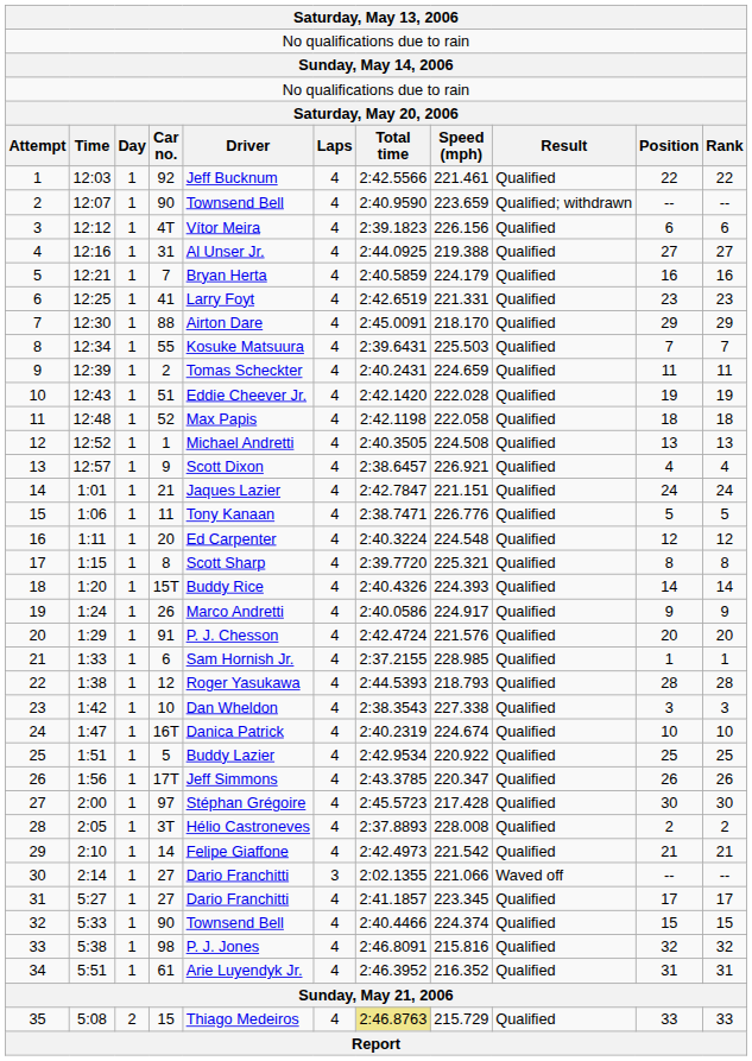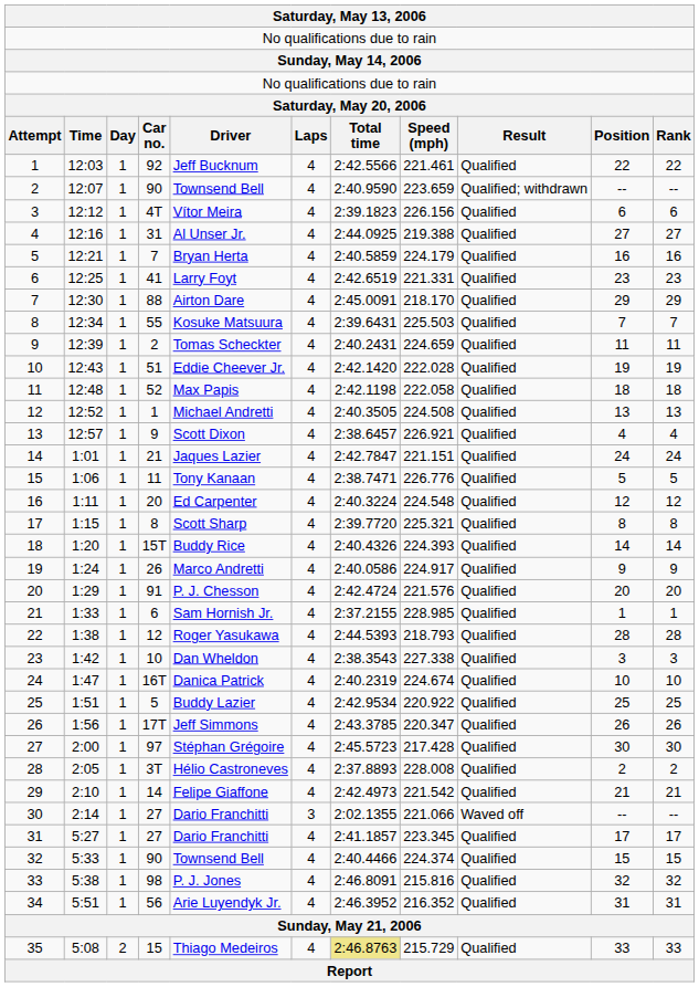 <table class="wikitable" style="font-size: 95%;">
 <tr align="center">
 <th colspan=11>Saturday, May 13, 2006</th>
 </tr>
 <tr>
 <td colspan=11 align="center">No qualifications due to rain</td>
 </tr>
 <tr align="center">
 <th colspan=11>Sunday, May 14, 2006</th>
 </tr>
 <tr>
 <td colspan=11 align="center">No qualifications due to rain</td>
 </tr>
 <tr align="center">
 <th colspan=11>Saturday, May 20, 2006</th>
 </tr>
 <tr align="center">
 <th>Attempt</th>
 <th>Time</th>
 <th>Day</th>
 <th>Car<br>no.</th>
 <th>Driver</th>
 <th>Laps</th>
 <th>Total<br>time</th>
 <th>Speed<br>(mph)</th>
 <th>Result</th>
 <th>Position</th>
 <th>Rank</th>
 </tr>
 <tr align="center">
 <td>1</td>
 <td>12:03</td>
 <td>1</td>
 <td>92</td>
 <td align="left"><a href='#'>Jeff Bucknum</a></td>
 <td>4</td>
 <td>2:42.5566</td>
 <td>221.461</td>
 <td align="left">Qualified</td>
 <td>22</td>
 <td>22</td>
 </tr>
 <tr align="center">
 <td>2</td>
 <td>12:07</td>
 <td>1</td>
 <td>90</td>
 <td align="left"><a href='#'>Townsend Bell</a></td>
 <td>4</td>
 <td>2:40.9590</td>
 <td>223.659</td>
 <td align="left">Qualified; withdrawn</td>
 <td>--</td>
 <td>--</td>
 </tr>
 <tr align="center">
 <td>3</td>
 <td>12:12</td>
 <td>1</td>
 <td>4T</td>
 <td align="left"><a href='#'>Vítor Meira</a></td>
 <td>4</td>
 <td>2:39.1823</td>
 <td>226.156</td>
 <td align="left">Qualified</td>
 <td>6</td>
 <td>6</td>
 </tr>
 <tr align="center">
 <td>4</td>
 <td>12:16</td>
 <td>1</td>
 <td>31</td>
 <td align="left"><a href='#'>Al Unser Jr.</a></td>
 <td>4</td>
 <td>2:44.0925</td>
 <td>219.388</td>
 <td align="left">Qualified</td>
 <td>27</td>
 <td>27</td>
 </tr>
 <tr align="center">
 <td>5</td>
 <td>12:21</td>
 <td>1</td>
 <td>7</td>
 <td align="left"><a href='#'>Bryan Herta</a></td>
 <td>4</td>
 <td>2:40.5859</td>
 <td>224.179</td>
 <td align="left">Qualified</td>
 <td>16</td>
 <td>16</td>
 </tr>
 <tr align="center">
 <td>6</td>
 <td>12:25</td>
 <td>1</td>
 <td>41</td>
 <td align="left"><a href='#'>Larry Foyt</a></td>
 <td>4</td>
 <td>2:42.6519</td>
 <td>221.331</td>
 <td align="left">Qualified</td>
 <td>23</td>
 <td>23</td>
 </tr>
 <tr align="center">
 <td>7</td>
 <td>12:30</td>
 <td>1</td>
 <td>88</td>
 <td align="left"><a href='#'>Airton Dare</a></td>
 <td>4</td>
 <td>2:45.0091</td>
 <td>218.170</td>
 <td align="left">Qualified</td>
 <td>29</td>
 <td>29</td>
 </tr>
 <tr align="center">
 <td>8</td>
 <td>12:34</td>
 <td>1</td>
 <td>55</td>
 <td align="left"><a href='#'>Kosuke Matsuura</a></td>
 <td>4</td>
 <td>2:39.6431</td>
 <td>225.503</td>
 <td align="left">Qualified</td>
 <td>7</td>
 <td>7</td>
 </tr>
 <tr align="center">
 <td>9</td>
 <td>12:39</td>
 <td>1</td>
 <td>2</td>
 <td align="left"><a href='#'>Tomas Scheckter</a></td>
 <td>4</td>
 <td>2:40.2431</td>
 <td>224.659</td>
 <td align="left">Qualified</td>
 <td>11</td>
 <td>11</td>
 </tr>
 <tr align="center">
 <td>10</td>
 <td>12:43</td>
 <td>1</td>
 <td>51</td>
 <td align="left"><a href='#'>Eddie Cheever Jr.</a></td>
 <td>4</td>
 <td>2:42.1420</td>
 <td>222.028</td>
 <td align="left">Qualified</td>
 <td>19</td>
 <td>19</td>
 </tr>
 <tr align="center">
 <td>11</td>
 <td>12:48</td>
 <td>1</td>
 <td>52</td>
 <td align="left"><a href='#'>Max Papis</a></td>
 <td>4</td>
 <td>2:42.1198</td>
 <td>222.058</td>
 <td align="left">Qualified</td>
 <td>18</td>
 <td>18</td>
 </tr>
 <tr align="center">
 <td>12</td>
 <td>12:52</td>
 <td>1</td>
 <td>1</td>
 <td align="left"><a href='#'>Michael Andretti</a></td>
 <td>4</td>
 <td>2:40.3505</td>
 <td>224.508</td>
 <td align="left">Qualified</td>
 <td>13</td>
 <td>13</td>
 </tr>
 <tr align="center">
 <td>13</td>
 <td>12:57</td>
 <td>1</td>
 <td>9</td>
 <td align="left"><a href='#'>Scott Dixon</a></td>
 <td>4</td>
 <td>2:38.6457</td>
 <td>226.921</td>
 <td align="left">Qualified</td>
 <td>4</td>
 <td>4</td>
 </tr>
 <tr align="center">
 <td>14</td>
 <td>1:01</td>
 <td>1</td>
 <td>21</td>
 <td align="left"><a href='#'>Jaques Lazier</a></td>
 <td>4</td>
 <td>2:42.7847</td>
 <td>221.151</td>
 <td align="left">Qualified</td>
 <td>24</td>
 <td>24</td>
 </tr>
 <tr align="center">
 <td>15</td>
 <td>1:06</td>
 <td>1</td>
 <td>11</td>
 <td align="left"><a href='#'>Tony Kanaan</a></td>
 <td>4</td>
 <td>2:38.7471</td>
 <td>226.776</td>
 <td align="left">Qualified</td>
 <td>5</td>
 <td>5</td>
 </tr>
 <tr align="center">
 <td>16</td>
 <td>1:11</td>
 <td>1</td>
 <td>20</td>
 <td align="left"><a href='#'>Ed Carpenter</a></td>
 <td>4</td>
 <td>2:40.3224</td>
 <td>224.548</td>
 <td align="left">Qualified</td>
 <td>12</td>
 <td>12</td>
 </tr>
 <tr align="center">
 <td>17</td>
 <td>1:15</td>
 <td>1</td>
 <td>8</td>
 <td align="left"><a href='#'>Scott Sharp</a></td>
 <td>4</td>
 <td>2:39.7720</td>
 <td>225.321</td>
 <td align="left">Qualified</td>
 <td>8</td>
 <td>8</td>
 </tr>
 <tr align="center">
 <td>18</td>
 <td>1:20</td>
 <td>1</td>
 <td>15T</td>
 <td align="left"><a href='#'>Buddy Rice</a></td>
 <td>4</td>
 <td>2:40.4326</td>
 <td>224.393</td>
 <td align="left">Qualified</td>
 <td>14</td>
 <td>14</td>
 </tr>
 <tr align="center">
 <td>19</td>
 <td>1:24</td>
 <td>1</td>
 <td>26</td>
 <td align="left"><a href='#'>Marco Andretti</a></td>
 <td>4</td>
 <td>2:40.0586</td>
 <td>224.917</td>
 <td align="left">Qualified</td>
 <td>9</td>
 <td>9</td>
 </tr>
 <tr align="center">
 <td>20</td>
 <td>1:29</td>
 <td>1</td>
 <td>91</td>
 <td align="left"><a href='#'>P. J. Chesson</a></td>
 <td>4</td>
 <td>2:42.4724</td>
 <td>221.576</td>
 <td align="left">Qualified</td>
 <td>20</td>
 <td>20</td>
 </tr>
 <tr align="center">
 <td>21</td>
 <td>1:33</td>
 <td>1</td>
 <td>6</td>
 <td align="left"><a href='#'>Sam Hornish Jr.</a></td>
 <td>4</td>
 <td>2:37.2155</td>
 <td>228.985</td>
 <td align="left">Qualified</td>
 <td>1</td>
 <td>1</td>
 </tr>
 <tr align="center">
 <td>22</td>
 <td>1:38</td>
 <td>1</td>
 <td>12</td>
 <td align="left"><a href='#'>Roger Yasukawa</a></td>
 <td>4</td>
 <td>2:44.5393</td>
 <td>218.793</td>
 <td align="left">Qualified</td>
 <td>28</td>
 <td>28</td>
 </tr>
 <tr align="center">
 <td>23</td>
 <td>1:42</td>
 <td>1</td>
 <td>10</td>
 <td align="left"><a href='#'>Dan Wheldon</a></td>
 <td>4</td>
 <td>2:38.3543</td>
 <td>227.338</td>
 <td align="left">Qualified</td>
 <td>3</td>
 <td>3</td>
 </tr>
 <tr align="center">
 <td>24</td>
 <td>1:47</td>
 <td>1</td>
 <td>16T</td>
 <td align="left"><a href='#'>Danica Patrick</a></td>
 <td>4</td>
 <td>2:40.2319</td>
 <td>224.674</td>
 <td align="left">Qualified</td>
 <td>10</td>
 <td>10</td>
 </tr>
 <tr align="center">
 <td>25</td>
 <td>1:51</td>
 <td>1</td>
 <td>5</td>
 <td align="left"><a href='#'>Buddy Lazier</a></td>
 <td>4</td>
 <td>2:42.9534</td>
 <td>220.922</td>
 <td align="left">Qualified</td>
 <td>25</td>
 <td>25</td>
 </tr>
 <tr align="center">
 <td>26</td>
 <td>1:56</td>
 <td>1</td>
 <td>17T</td>
 <td align="left"><a href='#'>Jeff Simmons</a></td>
 <td>4</td>
 <td>2:43.3785</td>
 <td>220.347</td>
 <td align="left">Qualified</td>
 <td>26</td>
 <td>26</td>
 </tr>
 <tr align="center">
 <td>27</td>
 <td>2:00</td>
 <td>1</td>
 <td>97</td>
 <td align="left"><a href='#'>Stéphan Grégoire</a></td>
 <td>4</td>
 <td>2:45.5723</td>
 <td>217.428</td>
 <td align="left">Qualified</td>
 <td>30</td>
 <td>30</td>
 </tr>
 <tr align="center">
 <td>28</td>
 <td>2:05</td>
 <td>1</td>
 <td>3T</td>
 <td align="left"><a href='#'>Hélio Castroneves</a></td>
 <td>4</td>
 <td>2:37.8893</td>
 <td>228.008</td>
 <td align="left">Qualified</td>
 <td>2</td>
 <td>2</td>
 </tr>
 <tr align="center">
 <td>29</td>
 <td>2:10</td>
 <td>1</td>
 <td>14</td>
 <td align="left"><a href='#'>Felipe Giaffone</a></td>
 <td>4</td>
 <td>2:42.4973</td>
 <td>221.542</td>
 <td align="left">Qualified</td>
 <td>21</td>
 <td>21</td>
 </tr>
 <tr align="center">
 <td>30</td>
 <td>2:14</td>
 <td>1</td>
 <td>27</td>
 <td align="left"><a href='#'>Dario Franchitti</a></td>
 <td>3</td>
 <td>2:02.1355</td>
 <td>221.066</td>
 <td align="left">Waved off</td>
 <td>--</td>
 <td>--</td>
 </tr>
 <tr align="center">
 <td>31</td>
 <td>5:27</td>
 <td>1</td>
 <td>27</td>
 <td align="left"><a href='#'>Dario Franchitti</a></td>
 <td>4</td>
 <td>2:41.1857</td>
 <td>223.345</td>
 <td align="left">Qualified</td>
 <td>17</td>
 <td>17</td>
 </tr>
 <tr align="center">
 <td>32</td>
 <td>5:33</td>
 <td>1</td>
 <td>90</td>
 <td align="left"><a href='#'>Townsend Bell</a></td>
 <td>4</td>
 <td>2:40.4466</td>
 <td>224.374</td>
 <td align="left">Qualified</td>
 <td>15</td>
 <td>15</td>
 </tr>
 <tr align="center">
 <td>33</td>
 <td>5:38</td>
 <td>1</td>
 <td>98</td>
 <td align="left"><a href='#'>P. J. Jones</a></td>
 <td>4</td>
 <td>2:46.8091</td>
 <td>215.816</td>
 <td align="left">Qualified</td>
 <td>32</td>
 <td>32</td>
 </tr>
 <tr align="center">
 <td>34</td>
 <td>5:51</td>
 <td>1</td>
-<td>61</td>
+<td>56</td>
 <td align="left"><a href='#'>Arie Luyendyk Jr.</a></td>
 <td>4</td>
 <td>2:46.3952</td>
 <td>216.352</td>
 <td align="left">Qualified</td>
 <td>31</td>
 <td>31</td>
 </tr>
 <tr align="center">
 <th colspan=11>Sunday, May 21, 2006</th>
 </tr>
 <tr align="center">
 <td>35</td>
 <td>5:08</td>
 <td>2</td>
 <td>15</td>
 <td align="left"><a href='#'>Thiago Medeiros</a></td>
 <td>4</td>
 <td style="background: khaki;">2:46.8763</td>
 <td>215.729</td>
 <td align="left">Qualified</td>
 <td>33</td>
 <td>33</td>
 </tr>
 <tr align="center">
 <th colspan=11>Report</th>
 </tr>
 </table>
